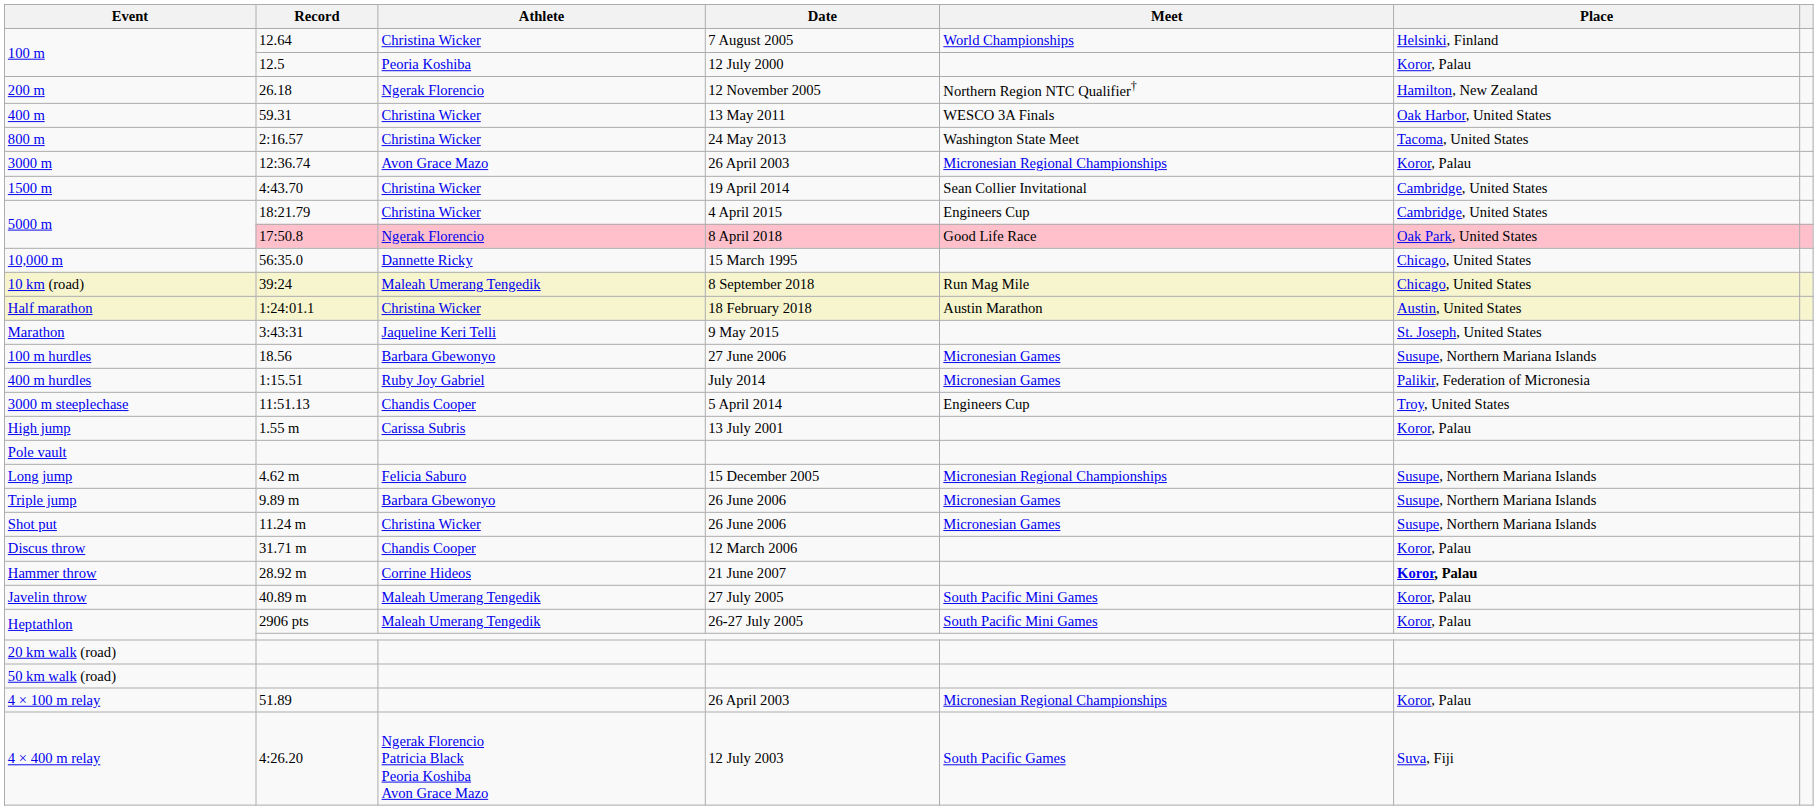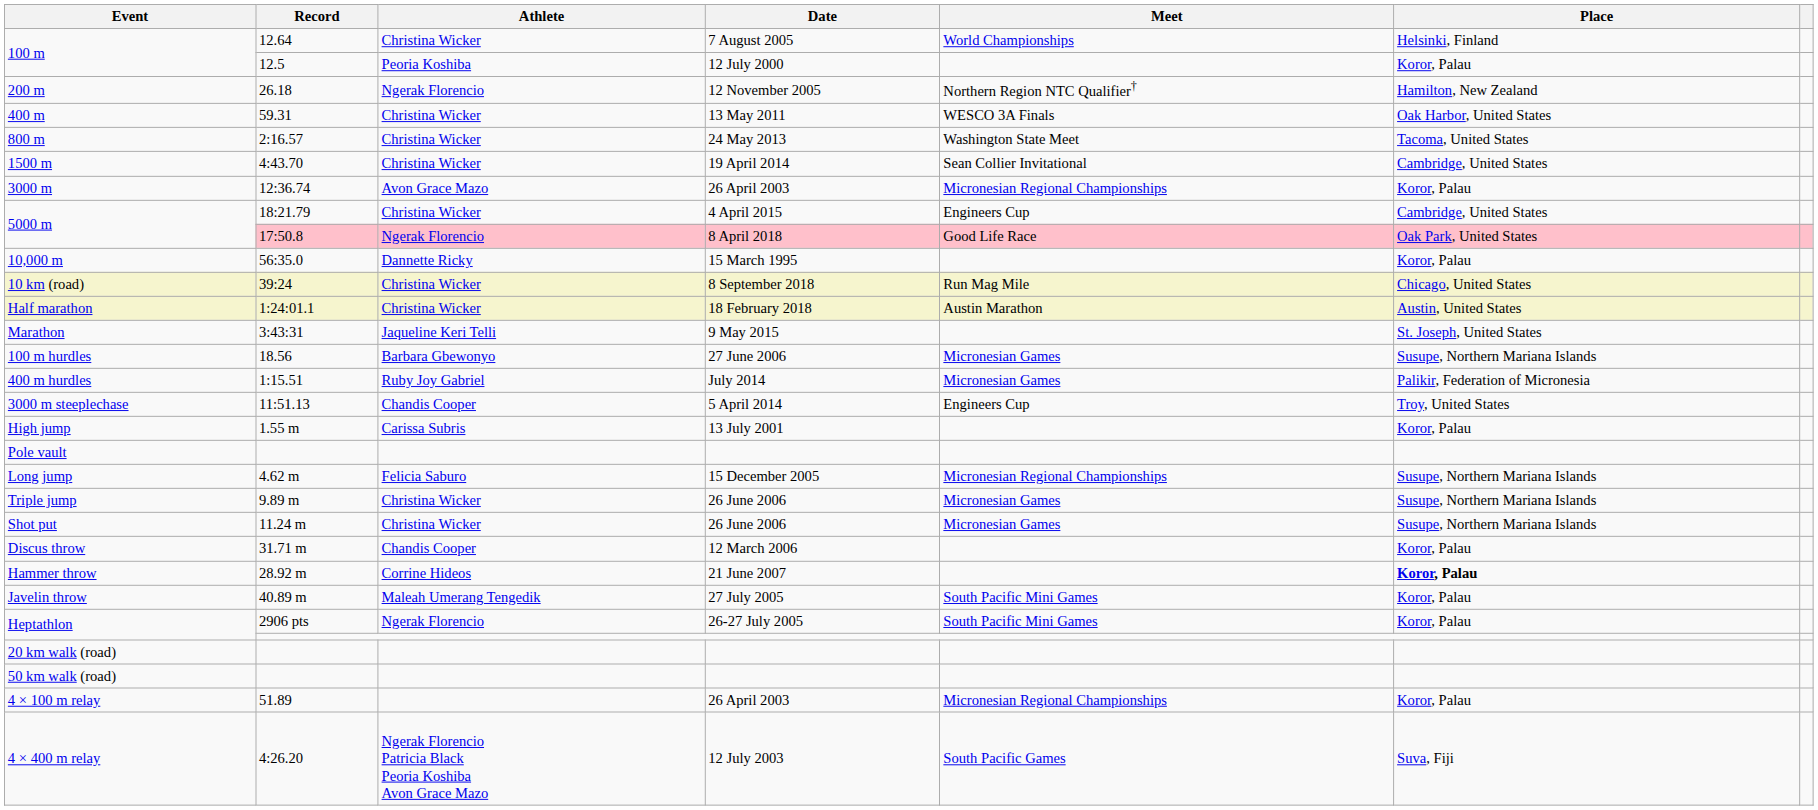 <table class="wikitable" style="font-size:95%; width: 95%;">
 <tr>
 <th>Event</th>
 <th>Record</th>
 <th>Athlete</th>
 <th>Date</th>
 <th>Meet</th>
 <th>Place</th>
 <th></th>
 </tr>
 <tr>
 <td rowspan=2><a href='#'>100 m</a></td>
 <td>12.64 </td>
 <td><a href='#'>Christina Wicker</a></td>
 <td>7 August 2005</td>
 <td><a href='#'>World Championships</a></td>
 <td><a href='#'>Helsinki</a>, Finland</td>
 <td></td>
 </tr>
 <tr>
 <td>12.5 </td>
 <td><a href='#'>Peoria Koshiba</a></td>
 <td>12 July 2000</td>
 <td></td>
 <td><a href='#'>Koror</a>, Palau</td>
 <td></td>
 </tr>
 <tr>
 <td><a href='#'>200 m</a></td>
 <td>26.18</td>
 <td><a href='#'>Ngerak Florencio</a></td>
 <td>12 November 2005</td>
 <td>Northern Region NTC Qualifier<sup>†</sup></td>
 <td><a href='#'>Hamilton</a>, New Zealand</td>
 <td></td>
 </tr>
 <tr>
 <td><a href='#'>400 m</a></td>
 <td>59.31</td>
 <td><a href='#'>Christina Wicker</a></td>
 <td>13 May 2011</td>
 <td>WESCO 3A Finals</td>
 <td><a href='#'>Oak Harbor</a>, United States</td>
 <td></td>
 </tr>
 <tr>
 <td><a href='#'>800 m</a></td>
 <td>2:16.57</td>
 <td><a href='#'>Christina Wicker</a></td>
 <td>24 May 2013</td>
 <td>Washington State Meet</td>
 <td><a href='#'>Tacoma</a>, United States</td>
 <td></td>
 </tr>
 <tr>
+<td><a href='#'>1500 m</a></td>
+<td>4:43.70</td>
+<td><a href='#'>Christina Wicker</a></td>
+<td>19 April 2014</td>
+<td>Sean Collier Invitational</td>
+<td><a href='#'>Cambridge</a>, United States</td>
+<td></td>
+</tr>
+<tr>
 <td><a href='#'>3000 m</a></td>
 <td>12:36.74</td>
 <td><a href='#'>Avon Grace Mazo</a></td>
 <td>26 April 2003</td>
 <td><a href='#'>Micronesian Regional Championships</a></td>
 <td><a href='#'>Koror</a>, Palau</td>
-<td></td>
-</tr>
-<tr>
-<td><a href='#'>1500 m</a></td>
-<td>4:43.70</td>
-<td><a href='#'>Christina Wicker</a></td>
-<td>19 April 2014</td>
-<td>Sean Collier Invitational</td>
-<td><a href='#'>Cambridge</a>, United States</td>
 <td></td>
 </tr>
 <tr>
 <td rowspan="2"><a href='#'>5000 m</a></td>
 <td>18:21.79</td>
 <td><a href='#'>Christina Wicker</a></td>
 <td>4 April 2015</td>
 <td>Engineers Cup</td>
 <td><a href='#'>Cambridge</a>, United States</td>
 <td></td>
 </tr>
 <tr style="background:pink">
 <td>17:50.8</td>
 <td><a href='#'>Ngerak Florencio</a></td>
 <td>8 April 2018</td>
 <td>Good Life Race</td>
 <td><a href='#'>Oak Park</a>, United States</td>
 <td></td>
 </tr>
 <tr>
 <td><a href='#'>10,000 m</a></td>
 <td>56:35.0 </td>
 <td><a href='#'>Dannette Ricky</a></td>
 <td>15 March 1995</td>
 <td></td>
-<td><a href='#'>Chicago</a>, United States</td>
+<td><a href='#'>Koror</a>, Palau</td>
 <td></td>
 </tr>
 <tr style="background:#f6F5CE;">
 <td><a href='#'>10 km</a> (road)</td>
 <td>39:24</td>
-<td><a href='#'>Maleah Umerang Tengedik</a></td>
+<td><a href='#'>Christina Wicker</a></td>
 <td>8 September 2018</td>
 <td>Run Mag Mile</td>
 <td><a href='#'>Chicago</a>, United States</td>
 <td></td>
 </tr>
 <tr style="background:#f6F5CE;">
 <td><a href='#'>Half marathon</a></td>
 <td>1:24:01.1</td>
 <td><a href='#'>Christina Wicker</a></td>
 <td>18 February 2018</td>
 <td>Austin Marathon</td>
 <td><a href='#'>Austin</a>, United States</td>
 <td></td>
 </tr>
 <tr>
 <td><a href='#'>Marathon</a></td>
 <td>3:43:31</td>
 <td><a href='#'>Jaqueline Keri Telli</a></td>
 <td>9 May 2015</td>
 <td></td>
 <td><a href='#'>St. Joseph</a>, United States</td>
 <td></td>
 </tr>
 <tr>
 <td><a href='#'>100 m hurdles</a></td>
 <td>18.56</td>
 <td><a href='#'>Barbara Gbewonyo</a></td>
 <td>27 June 2006</td>
 <td><a href='#'>Micronesian Games</a></td>
 <td><a href='#'>Susupe</a>, Northern Mariana Islands</td>
 <td></td>
 </tr>
 <tr>
 <td><a href='#'>400 m hurdles</a></td>
 <td>1:15.51</td>
 <td><a href='#'>Ruby Joy Gabriel</a></td>
 <td>July 2014</td>
 <td><a href='#'>Micronesian Games</a></td>
 <td><a href='#'>Palikir</a>, Federation of Micronesia</td>
 <td></td>
 </tr>
 <tr>
 <td><a href='#'>3000 m steeplechase</a></td>
 <td>11:51.13</td>
 <td><a href='#'>Chandis Cooper</a></td>
 <td>5 April 2014</td>
 <td>Engineers Cup</td>
 <td><a href='#'>Troy</a>, United States</td>
 <td></td>
 </tr>
 <tr>
 <td><a href='#'>High jump</a></td>
 <td>1.55 m</td>
 <td><a href='#'>Carissa Subris</a></td>
 <td>13 July 2001</td>
 <td></td>
 <td><a href='#'>Koror</a>, Palau</td>
 <td></td>
 </tr>
 <tr>
 <td><a href='#'>Pole vault</a></td>
 <td></td>
 <td></td>
 <td></td>
 <td></td>
 <td></td>
 <td></td>
 </tr>
 <tr>
 <td><a href='#'>Long jump</a></td>
 <td>4.62 m</td>
 <td><a href='#'>Felicia Saburo</a></td>
 <td>15 December 2005</td>
 <td><a href='#'>Micronesian Regional Championships</a></td>
 <td><a href='#'>Susupe</a>, Northern Mariana Islands</td>
 <td></td>
 </tr>
 <tr>
 <td><a href='#'>Triple jump</a></td>
 <td>9.89 m</td>
-<td><a href='#'>Barbara Gbewonyo</a></td>
+<td><a href='#'>Christina Wicker</a></td>
 <td>26 June 2006</td>
 <td><a href='#'>Micronesian Games</a></td>
 <td><a href='#'>Susupe</a>, Northern Mariana Islands</td>
 <td></td>
 </tr>
 <tr>
 <td><a href='#'>Shot put</a></td>
 <td>11.24 m</td>
 <td><a href='#'>Christina Wicker</a></td>
 <td>26 June 2006</td>
 <td><a href='#'>Micronesian Games</a></td>
 <td><a href='#'>Susupe</a>, Northern Mariana Islands</td>
 <td></td>
 </tr>
 <tr>
 <td><a href='#'>Discus throw</a></td>
 <td>31.71 m</td>
 <td><a href='#'>Chandis Cooper</a></td>
 <td>12 March 2006</td>
 <td></td>
 <td><a href='#'>Koror</a>, Palau</td>
 <td></td>
 </tr>
 <tr>
 <td><a href='#'>Hammer throw</a></td>
 <td>28.92 m</td>
 <td><a href='#'>Corrine Hideos</a></td>
 <td>21 June 2007</td>
 <td></td>
 <td><strong><a href='#'>Koror</a>, Palau</strong></td>
 <td></td>
 </tr>
 <tr>
 <td><a href='#'>Javelin throw</a></td>
 <td>40.89 m</td>
 <td><a href='#'>Maleah Umerang Tengedik</a></td>
 <td>27 July 2005</td>
 <td><a href='#'>South Pacific Mini Games</a></td>
 <td><a href='#'>Koror</a>, Palau</td>
 <td></td>
 </tr>
 <tr>
 <td rowspan=2><a href='#'>Heptathlon</a></td>
 <td>2906 pts</td>
-<td><a href='#'>Maleah Umerang Tengedik</a></td>
+<td><a href='#'>Ngerak Florencio</a></td>
 <td>26-27 July 2005</td>
 <td><a href='#'>South Pacific Mini Games</a></td>
 <td><a href='#'>Koror</a>, Palau</td>
 <td></td>
 </tr>
 <tr />
 <td colspan=5></td>
 <td></td>
 </tr>
 <tr>
 <td><a href='#'>20 km walk</a> (road)</td>
 <td></td>
 <td></td>
 <td></td>
 <td></td>
 <td></td>
 <td></td>
 </tr>
 <tr>
 <td><a href='#'>50 km walk</a> (road)</td>
 <td></td>
 <td></td>
 <td></td>
 <td></td>
 <td></td>
 <td></td>
 </tr>
 <tr>
 <td><a href='#'>4 × 100 m relay</a></td>
 <td>51.89</td>
 <td></td>
 <td>26 April 2003</td>
 <td><a href='#'>Micronesian Regional Championships</a></td>
 <td><a href='#'>Koror</a>, Palau</td>
 <td></td>
 </tr>
 <tr>
 <td><a href='#'>4 × 400 m relay</a></td>
 <td>4:26.20</td>
 <td><br><a href='#'>Ngerak Florencio</a><br><a href='#'>Patricia Black</a><br><a href='#'>Peoria Koshiba</a><br><a href='#'>Avon Grace Mazo</a></td>
 <td>12 July 2003</td>
 <td><a href='#'>South Pacific Games</a></td>
 <td><a href='#'>Suva</a>, Fiji</td>
 <td></td>
 </tr>
 </table>
